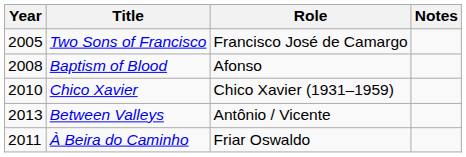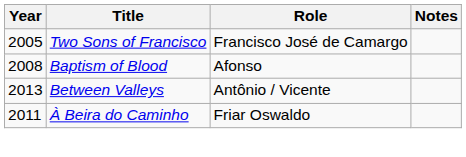 <table class="wikitable sortable">
 <tr>
 <th>Year</th>
 <th>Title</th>
 <th>Role</th>
 <th class="unsortable">Notes</th>
 </tr>
 <tr>
 <td>2005</td>
 <td><em><a href='#'>Two Sons of Francisco</a></em></td>
 <td>Francisco José de Camargo</td>
 <td></td>
 </tr>
 <tr>
 <td>2008</td>
 <td><em><a href='#'>Baptism of Blood</a></em></td>
 <td>Afonso</td>
 <td></td>
 </tr>
 <tr>
-<td>2010</td>
-<td><em><a href='#'>Chico Xavier</a></em></td>
-<td>Chico Xavier (1931–1959)</td>
-<td></td>
-</tr>
-<tr>
 <td>2013</td>
 <td><em><a href='#'>Between Valleys</a></em></td>
 <td>Antônio / Vicente</td>
 <td></td>
 </tr>
 <tr>
 <td>2011</td>
 <td><em><a href='#'>À Beira do Caminho</a></em></td>
 <td>Friar Oswaldo</td>
 <td></td>
 </tr>
 </table>
